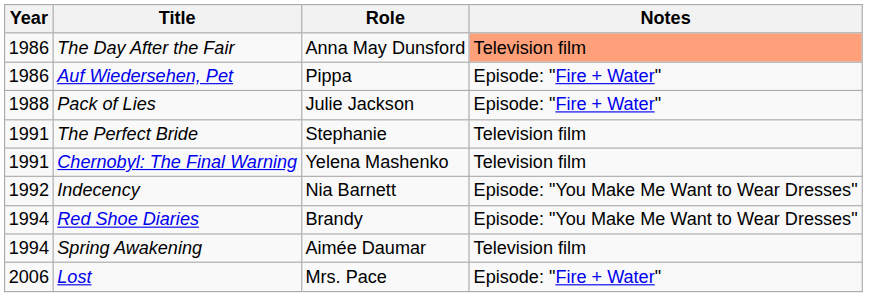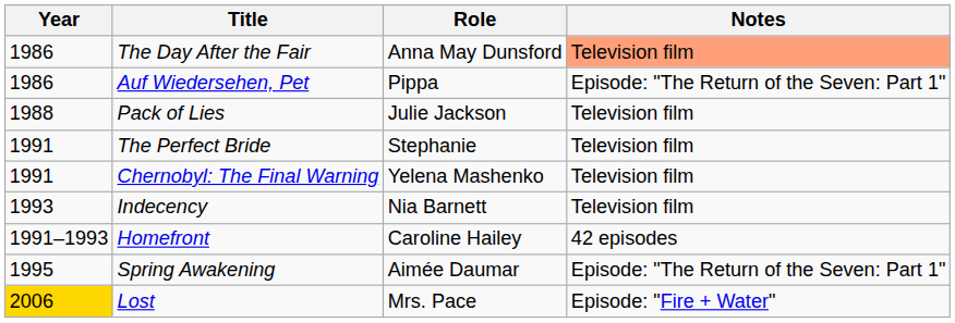 <table class="wikitable sortable">
 <tr>
 <th>Year</th>
 <th>Title</th>
 <th>Role</th>
 <th class="unsortable">Notes</th>
 </tr>
 <tr>
 <td>1986</td>
 <td><em>The Day After the Fair</em></td>
 <td>Anna May Dunsford</td>
 <td style="background: lightsalmon;">Television film</td>
 </tr>
 <tr>
 <td>1986</td>
 <td><em><a href='#'>Auf Wiedersehen, Pet</a></em></td>
 <td>Pippa</td>
-<td>Episode: "<a href='#'>Fire + Water</a>"</td>
+<td>Episode: "The Return of the Seven: Part 1"</td>
 </tr>
 <tr>
 <td>1988</td>
 <td><em>Pack of Lies</em></td>
 <td>Julie Jackson</td>
-<td>Episode: "<a href='#'>Fire + Water</a>"</td>
+<td>Television film</td>
 </tr>
 <tr>
 <td>1991</td>
 <td><em>The Perfect Bride</em></td>
 <td>Stephanie</td>
 <td>Television film</td>
 </tr>
 <tr>
 <td>1991</td>
 <td><em><a href='#'>Chernobyl: The Final Warning</a></em></td>
 <td>Yelena Mashenko</td>
 <td>Television film</td>
 </tr>
 <tr>
-<td>1992</td>
+<td>1993</td>
 <td><em>Indecency</em></td>
 <td>Nia Barnett</td>
-<td>Episode: "You Make Me Want to Wear Dresses"</td>
-</tr>
-<tr>
-<td>1994</td>
-<td><em><a href='#'>Red Shoe Diaries</a></em></td>
-<td>Brandy</td>
-<td>Episode: "You Make Me Want to Wear Dresses"</td>
-</tr>
-<tr>
-<td>1994</td>
-<td><em>Spring Awakening</em></td>
-<td>Aimée Daumar</td>
 <td>Television film</td>
 </tr>
 <tr>
-<td>2006</td>
+<td>1991–1993</td>
+<td><em><a href='#'>Homefront</a></em></td>
+<td>Caroline Hailey</td>
+<td>42 episodes</td>
+</tr>
+<tr>
+<td>1995</td>
+<td><em>Spring Awakening</em></td>
+<td>Aimée Daumar</td>
+<td>Episode: "The Return of the Seven: Part 1"</td>
+</tr>
+<tr>
+<td style="background: gold;">2006</td>
 <td><em><a href='#'>Lost</a></em></td>
 <td>Mrs. Pace</td>
 <td>Episode: "<a href='#'>Fire + Water</a>"</td>
 </tr>
 </table>
